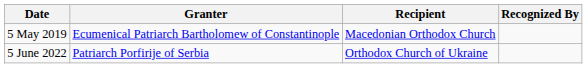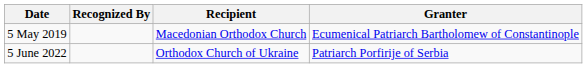 <table class="wikitable">
 <tr>
 <th>Date</th>
+<th>Recognized By</th>
+<th>Recipient</th>
 <th>Granter</th>
-<th>Recipient</th>
-<th>Recognized By</th>
 </tr>
 <tr>
 <td>5 May 2019</td>
+<td></td>
+<td><a href='#'>Macedonian Orthodox Church</a></td>
 <td><a href='#'>Ecumenical Patriarch Bartholomew of Constantinople</a></td>
-<td><a href='#'>Macedonian Orthodox Church</a></td>
-<td></td>
 </tr>
 <tr>
 <td>5 June 2022</td>
+<td></td>
+<td><a href='#'>Orthodox Church of Ukraine</a></td>
 <td><a href='#'>Patriarch Porfirije of Serbia</a></td>
-<td><a href='#'>Orthodox Church of Ukraine</a></td>
-<td></td>
 </tr>
 </table>
